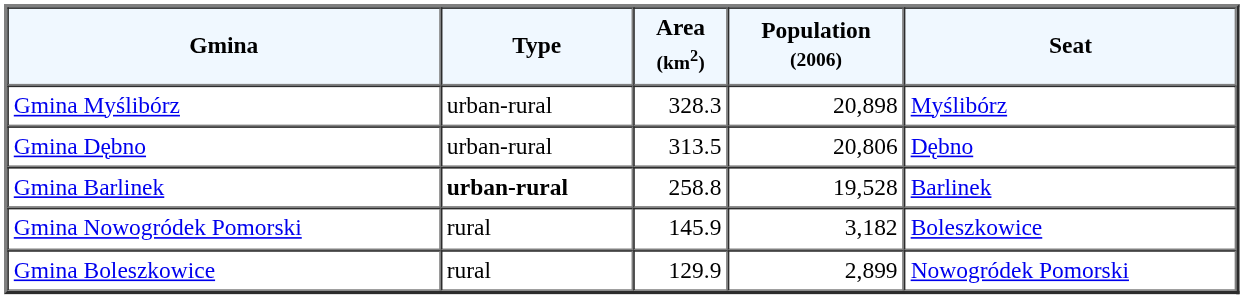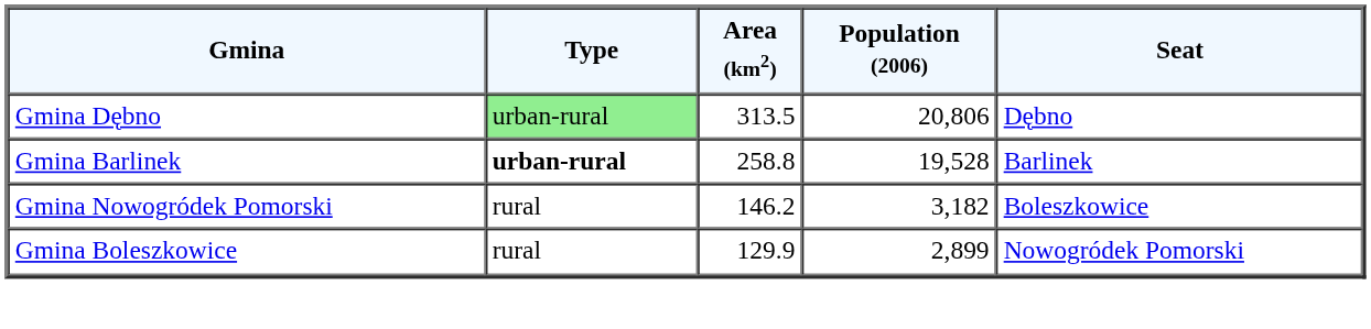 <table width="60%" border="2" cellpadding="3" cellspacing="0" style="font-size:90%;line-height:120%;">
 <tr bgcolor="F0F8FF">
 <td style="text-align:center;"><strong>Gmina</strong></td>
 <td style="text-align:center;"><strong>Type</strong></td>
 <td style="text-align:center;"><strong>Area<br><small>(km<sup>2</sup>)</small></strong></td>
 <td style="text-align:center;"><strong>Population<br><small>(2006)</small></strong></td>
 <td style="text-align:center;"><strong>Seat</strong></td>
 </tr>
 <tr>
-<td><a href='#'>Gmina Myślibórz</a></td>
-<td>urban-rural</td>
-<td style="text-align:right;">328.3</td>
-<td style="text-align:right;">20,898</td>
-<td><a href='#'>Myślibórz</a></td>
-</tr>
-<tr>
 <td><a href='#'>Gmina Dębno</a></td>
-<td>urban-rural</td>
+<td style="background: lightgreen;">urban-rural</td>
 <td style="text-align:right;">313.5</td>
 <td style="text-align:right;">20,806</td>
 <td><a href='#'>Dębno</a></td>
 </tr>
 <tr>
 <td><a href='#'>Gmina Barlinek</a></td>
 <td><strong>urban-rural</strong></td>
 <td style="text-align:right;">258.8</td>
 <td style="text-align:right;">19,528</td>
 <td><a href='#'>Barlinek</a></td>
 </tr>
 <tr>
 <td><a href='#'>Gmina Nowogródek Pomorski</a></td>
 <td>rural</td>
-<td style="text-align:right;">145.9</td>
+<td style="text-align:right;">146.2</td>
 <td style="text-align:right;">3,182</td>
 <td><a href='#'>Boleszkowice</a></td>
 </tr>
 <tr>
 <td><a href='#'>Gmina Boleszkowice</a></td>
 <td>rural</td>
 <td style="text-align:right;">129.9</td>
 <td style="text-align:right;">2,899</td>
 <td><a href='#'>Nowogródek Pomorski</a></td>
 </tr>
 <tr>
 </tr>
 </table>
